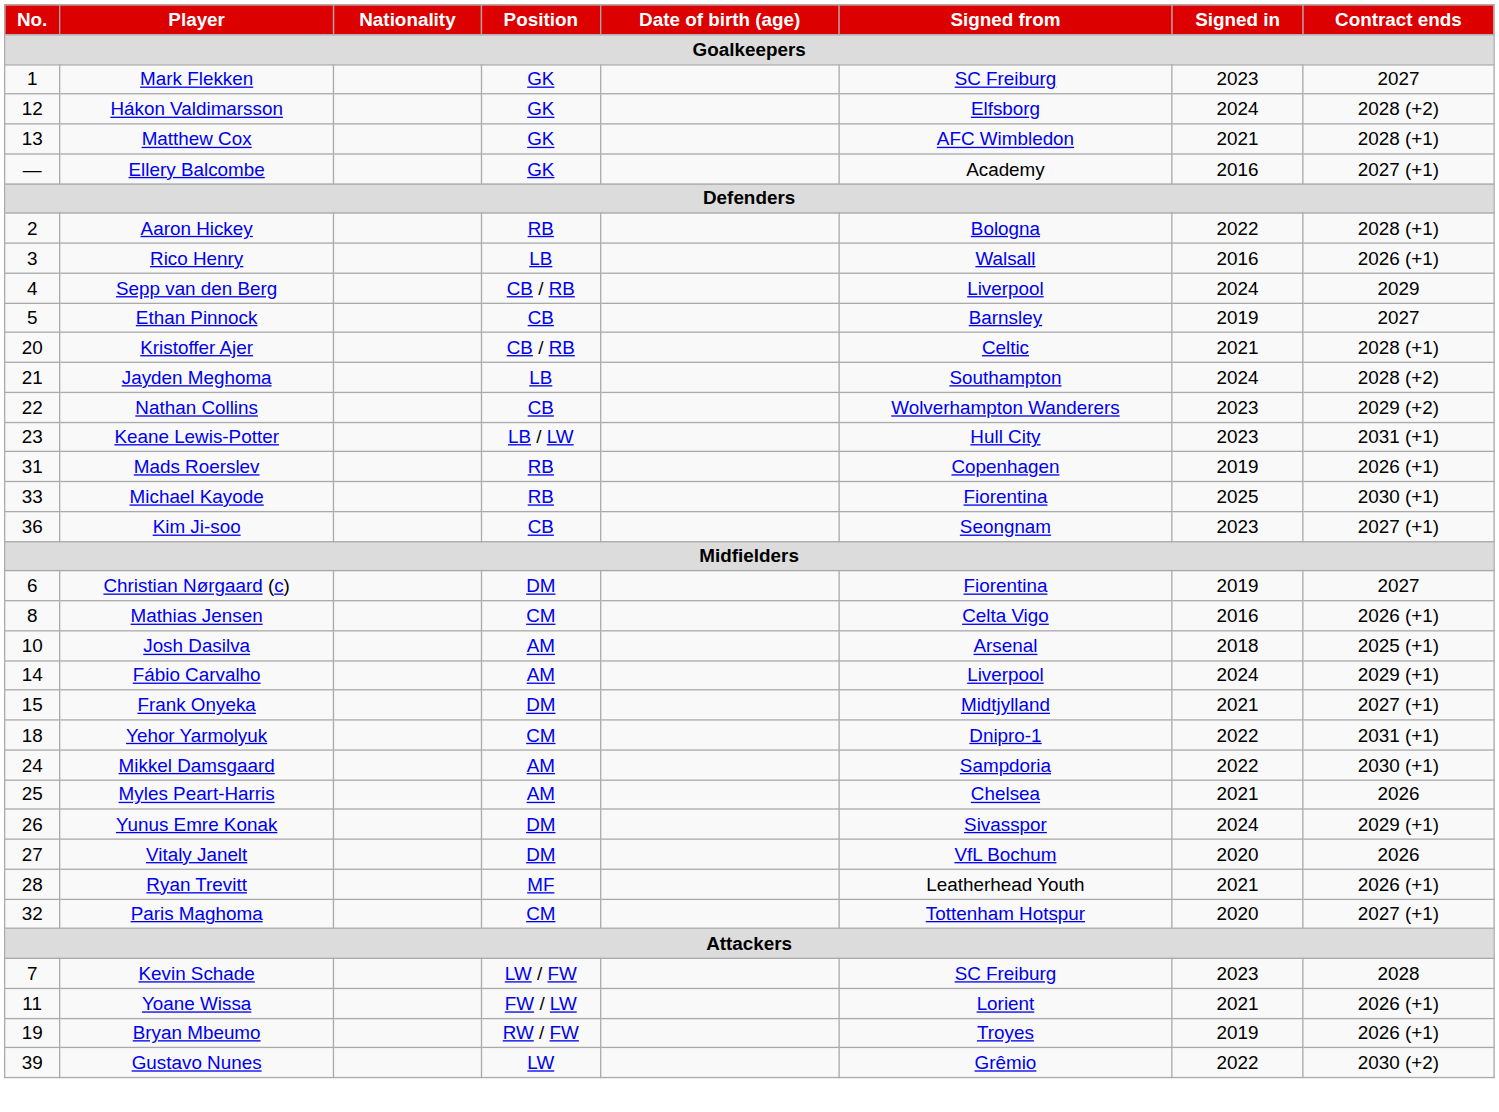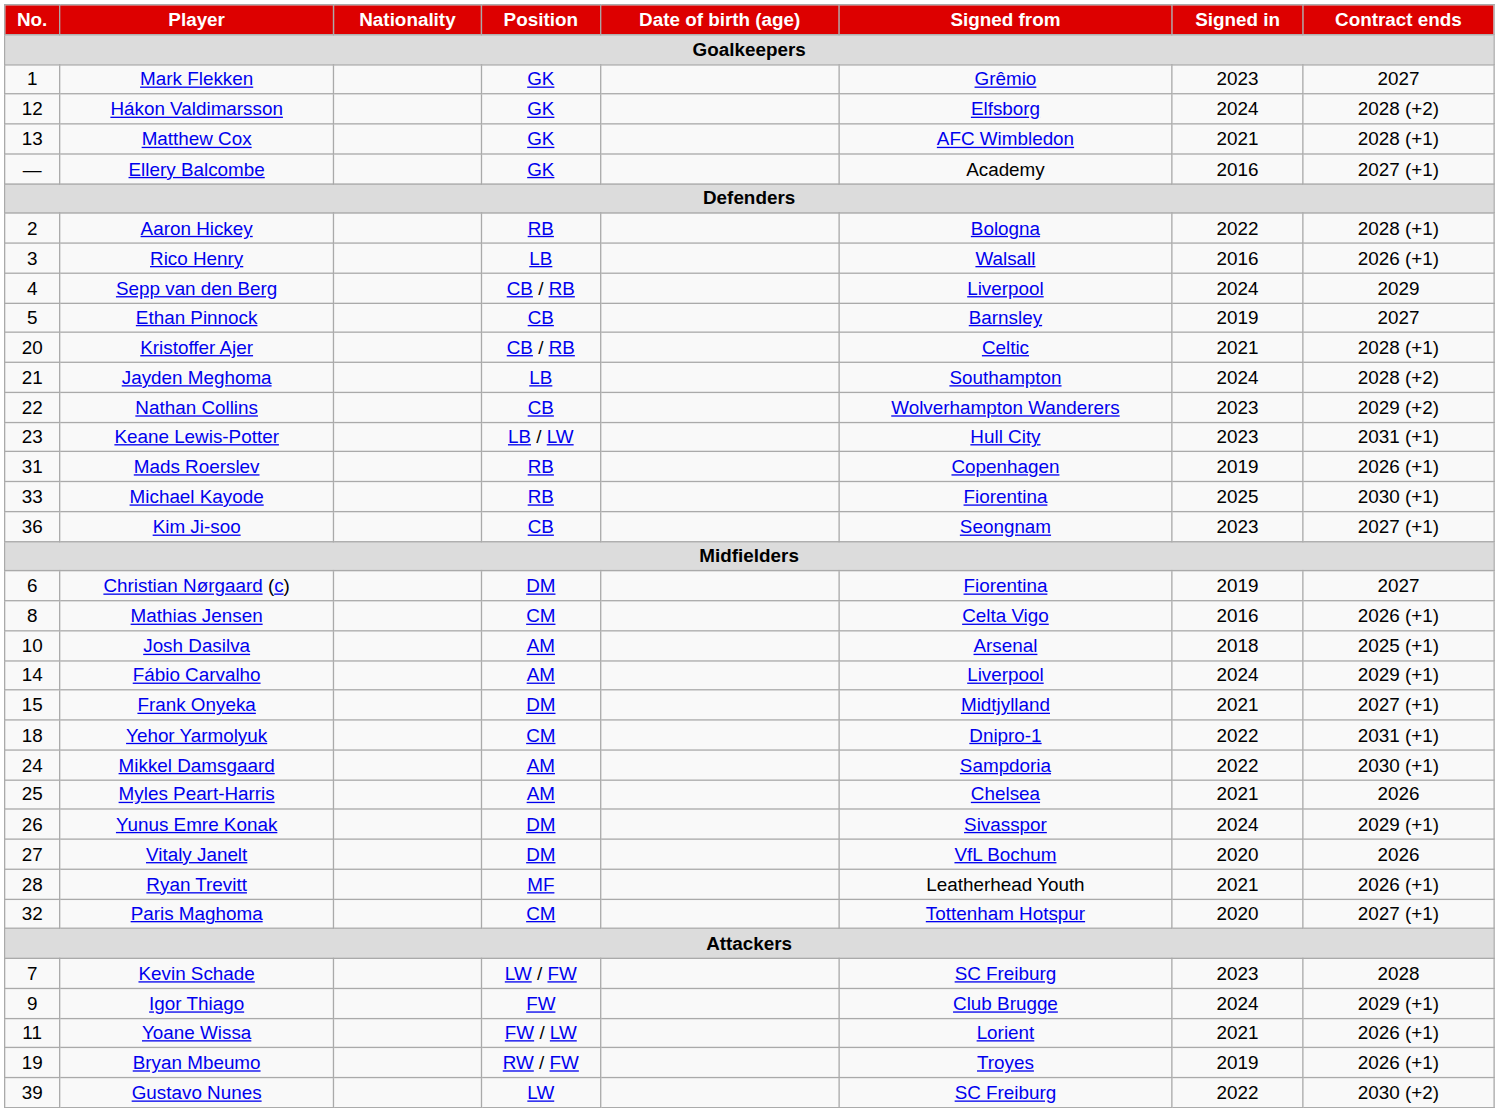 <table class="wikitable" style="text-align:center; font-size:90%; width:90%;">
 <tr>
 <th style="background:#d00; color:white;">No.</th>
 <th style="background:#d00; color:white;">Player</th>
 <th style="background:#d00; color:white;">Nationality</th>
 <th style="background:#d00; color:white;">Position</th>
 <th style="background:#d00; color:white;">Date of birth (age)</th>
 <th style="background:#d00; color:white;">Signed from</th>
 <th style="background:#d00; color:white;">Signed in</th>
 <th style="background:#d00; color:white;">Contract ends</th>
 </tr>
 <tr>
 <th colspan="8" scope="row" style="background:#dcdcdc;">Goalkeepers</th>
 </tr>
 <tr>
 <td>1</td>
 <td><a href='#'>Mark Flekken</a></td>
 <td></td>
 <td><a href='#'>GK</a></td>
 <td></td>
-<td><a href='#'>SC Freiburg</a></td>
+<td><a href='#'>Grêmio</a></td>
 <td>2023</td>
 <td>2027</td>
 </tr>
 <tr>
 <td>12</td>
 <td><a href='#'>Hákon Valdimarsson</a></td>
 <td></td>
 <td><a href='#'>GK</a></td>
 <td></td>
 <td><a href='#'>Elfsborg</a></td>
 <td>2024</td>
 <td>2028 (+2)</td>
 </tr>
 <tr>
 <td>13</td>
 <td><a href='#'>Matthew Cox</a></td>
 <td></td>
 <td><a href='#'>GK</a></td>
 <td></td>
 <td><a href='#'>AFC Wimbledon</a></td>
 <td>2021</td>
 <td>2028 (+1)</td>
 </tr>
 <tr>
 <td>—</td>
 <td><a href='#'>Ellery Balcombe</a></td>
 <td></td>
 <td><a href='#'>GK</a></td>
 <td></td>
 <td>Academy</td>
 <td>2016</td>
 <td>2027 (+1)</td>
 </tr>
 <tr>
 <th colspan="8" scope="row" style="background:#dcdcdc;">Defenders</th>
 </tr>
 <tr>
 <td>2</td>
 <td><a href='#'>Aaron Hickey</a></td>
 <td></td>
 <td><a href='#'>RB</a></td>
 <td></td>
 <td><a href='#'>Bologna</a></td>
 <td>2022</td>
 <td>2028 (+1)</td>
 </tr>
 <tr>
 <td>3</td>
 <td><a href='#'>Rico Henry</a></td>
 <td></td>
 <td><a href='#'>LB</a></td>
 <td></td>
 <td><a href='#'>Walsall</a></td>
 <td>2016</td>
 <td>2026 (+1)</td>
 </tr>
 <tr>
 <td>4</td>
 <td><a href='#'>Sepp van den Berg</a></td>
 <td></td>
 <td><a href='#'>CB</a> / <a href='#'>RB</a></td>
 <td></td>
 <td><a href='#'>Liverpool</a></td>
 <td>2024</td>
 <td>2029</td>
 </tr>
 <tr>
 <td>5</td>
 <td><a href='#'>Ethan Pinnock</a></td>
 <td></td>
 <td><a href='#'>CB</a></td>
 <td></td>
 <td><a href='#'>Barnsley</a></td>
 <td>2019</td>
 <td>2027</td>
 </tr>
 <tr>
 <td>20</td>
 <td><a href='#'>Kristoffer Ajer</a></td>
 <td></td>
 <td><a href='#'>CB</a> / <a href='#'>RB</a></td>
 <td></td>
 <td><a href='#'>Celtic</a></td>
 <td>2021</td>
 <td>2028 (+1)</td>
 </tr>
 <tr>
 <td>21</td>
 <td><a href='#'>Jayden Meghoma</a></td>
 <td></td>
 <td><a href='#'>LB</a></td>
 <td></td>
 <td><a href='#'>Southampton</a></td>
 <td>2024</td>
 <td>2028 (+2)</td>
 </tr>
 <tr>
 <td>22</td>
 <td><a href='#'>Nathan Collins</a></td>
 <td></td>
 <td><a href='#'>CB</a></td>
 <td></td>
 <td><a href='#'>Wolverhampton Wanderers</a></td>
 <td>2023</td>
 <td>2029 (+2)</td>
 </tr>
 <tr>
 <td>23</td>
 <td><a href='#'>Keane Lewis-Potter</a></td>
 <td></td>
 <td><a href='#'>LB</a> / <a href='#'>LW</a></td>
 <td></td>
 <td><a href='#'>Hull City</a></td>
 <td>2023</td>
 <td>2031 (+1)</td>
 </tr>
 <tr>
 <td>31</td>
 <td><a href='#'>Mads Roerslev</a></td>
 <td></td>
 <td><a href='#'>RB</a></td>
 <td></td>
 <td><a href='#'>Copenhagen</a></td>
 <td>2019</td>
 <td>2026 (+1)</td>
 </tr>
 <tr>
 <td>33</td>
 <td><a href='#'>Michael Kayode</a></td>
 <td></td>
 <td><a href='#'>RB</a></td>
 <td></td>
 <td><a href='#'>Fiorentina</a></td>
 <td>2025</td>
 <td>2030 (+1)</td>
 </tr>
 <tr>
 <td>36</td>
 <td><a href='#'>Kim Ji-soo</a></td>
 <td></td>
 <td><a href='#'>CB</a></td>
 <td></td>
 <td><a href='#'>Seongnam</a></td>
 <td>2023</td>
 <td>2027 (+1)</td>
 </tr>
 <tr>
 <th colspan="8" scope="row" style="background:#dcdcdc;">Midfielders</th>
 </tr>
 <tr>
 <td>6</td>
 <td><a href='#'>Christian Nørgaard</a> (<a href='#'>c</a>)</td>
 <td></td>
 <td><a href='#'>DM</a></td>
 <td></td>
 <td><a href='#'>Fiorentina</a></td>
 <td>2019</td>
 <td>2027</td>
 </tr>
 <tr>
 <td>8</td>
 <td><a href='#'>Mathias Jensen</a></td>
 <td></td>
 <td><a href='#'>CM</a></td>
 <td></td>
 <td><a href='#'>Celta Vigo</a></td>
 <td>2016</td>
 <td>2026 (+1)</td>
 </tr>
 <tr>
 <td>10</td>
 <td><a href='#'>Josh Dasilva</a></td>
 <td></td>
 <td><a href='#'>AM</a></td>
 <td></td>
 <td><a href='#'>Arsenal</a></td>
 <td>2018</td>
 <td>2025 (+1)</td>
 </tr>
 <tr>
 <td>14</td>
 <td><a href='#'>Fábio Carvalho</a></td>
 <td></td>
 <td><a href='#'>AM</a></td>
 <td></td>
 <td><a href='#'>Liverpool</a></td>
 <td>2024</td>
 <td>2029 (+1)</td>
 </tr>
 <tr>
 <td>15</td>
 <td><a href='#'>Frank Onyeka</a></td>
 <td></td>
 <td><a href='#'>DM</a></td>
 <td></td>
 <td><a href='#'>Midtjylland</a></td>
 <td>2021</td>
 <td>2027 (+1)</td>
 </tr>
 <tr>
 <td>18</td>
 <td><a href='#'>Yehor Yarmolyuk</a></td>
 <td></td>
 <td><a href='#'>CM</a></td>
 <td></td>
 <td><a href='#'>Dnipro-1</a></td>
 <td>2022</td>
 <td>2031 (+1)</td>
 </tr>
 <tr>
 <td>24</td>
 <td><a href='#'>Mikkel Damsgaard</a></td>
 <td></td>
 <td><a href='#'>AM</a></td>
 <td></td>
 <td><a href='#'>Sampdoria</a></td>
 <td>2022</td>
 <td>2030 (+1)</td>
 </tr>
 <tr>
 <td>25</td>
 <td><a href='#'>Myles Peart-Harris</a></td>
 <td></td>
 <td><a href='#'>AM</a></td>
 <td></td>
 <td><a href='#'>Chelsea</a></td>
 <td>2021</td>
 <td>2026</td>
 </tr>
 <tr>
 <td>26</td>
 <td><a href='#'>Yunus Emre Konak</a></td>
 <td></td>
 <td><a href='#'>DM</a></td>
 <td></td>
 <td><a href='#'>Sivasspor</a></td>
 <td>2024</td>
 <td>2029 (+1)</td>
 </tr>
 <tr>
 <td>27</td>
 <td><a href='#'>Vitaly Janelt</a></td>
 <td></td>
 <td><a href='#'>DM</a></td>
 <td></td>
 <td><a href='#'>VfL Bochum</a></td>
 <td>2020</td>
 <td>2026</td>
 </tr>
 <tr>
 <td>28</td>
 <td><a href='#'>Ryan Trevitt</a></td>
 <td></td>
 <td><a href='#'>MF</a></td>
 <td></td>
 <td>Leatherhead Youth</td>
 <td>2021</td>
 <td>2026 (+1)</td>
 </tr>
 <tr>
 <td>32</td>
 <td><a href='#'>Paris Maghoma</a></td>
 <td></td>
 <td><a href='#'>CM</a></td>
 <td></td>
 <td><a href='#'>Tottenham Hotspur</a></td>
 <td>2020</td>
 <td>2027 (+1)</td>
 </tr>
 <tr>
 <th colspan="8" scope="row" style="background:#dcdcdc;">Attackers</th>
 </tr>
 <tr>
 <td>7</td>
 <td><a href='#'>Kevin Schade</a></td>
 <td></td>
 <td><a href='#'>LW</a> / <a href='#'>FW</a></td>
 <td></td>
 <td><a href='#'>SC Freiburg</a></td>
 <td>2023</td>
 <td>2028</td>
 </tr>
 <tr>
+<td>9</td>
+<td><a href='#'>Igor Thiago</a></td>
+<td></td>
+<td><a href='#'>FW</a></td>
+<td></td>
+<td><a href='#'>Club Brugge</a></td>
+<td>2024</td>
+<td>2029 (+1)</td>
+</tr>
+<tr>
 <td>11</td>
 <td><a href='#'>Yoane Wissa</a></td>
 <td></td>
 <td><a href='#'>FW</a> / <a href='#'>LW</a></td>
 <td></td>
 <td><a href='#'>Lorient</a></td>
 <td>2021</td>
 <td>2026 (+1)</td>
 </tr>
 <tr>
 <td>19</td>
 <td><a href='#'>Bryan Mbeumo</a></td>
 <td></td>
 <td><a href='#'>RW</a> / <a href='#'>FW</a></td>
 <td></td>
 <td><a href='#'>Troyes</a></td>
 <td>2019</td>
 <td>2026 (+1)</td>
 </tr>
 <tr>
 <td>39</td>
 <td><a href='#'>Gustavo Nunes</a></td>
 <td></td>
 <td><a href='#'>LW</a></td>
 <td></td>
-<td><a href='#'>Grêmio</a></td>
+<td><a href='#'>SC Freiburg</a></td>
 <td>2022</td>
 <td>2030 (+2)</td>
 </tr>
 </table>
